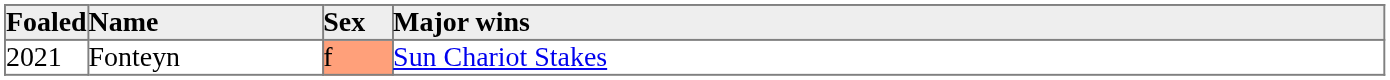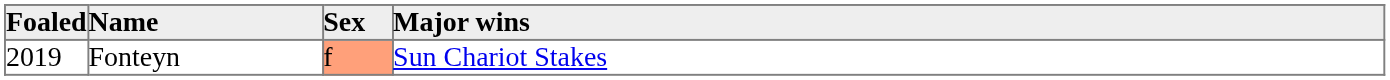 <table border="1" cellpadding="0" style="border-collapse: collapse; font-size:90%">
 <tr bgcolor="#eeeeee">
 <td width="35px"><strong>Foaled</strong></td>
 <td width="120px"><strong>Name</strong></td>
 <td width="35px"><strong>Sex</strong></td>
 <td width="510px"><strong>Major wins</strong></td>
 </tr>
 <tr>
-<td>2021</td>
+<td>2019</td>
 <td>Fonteyn</td>
 <td style="background: lightsalmon;">f</td>
 <td><a href='#'>Sun Chariot Stakes</a></td>
 </tr>
 </table>
